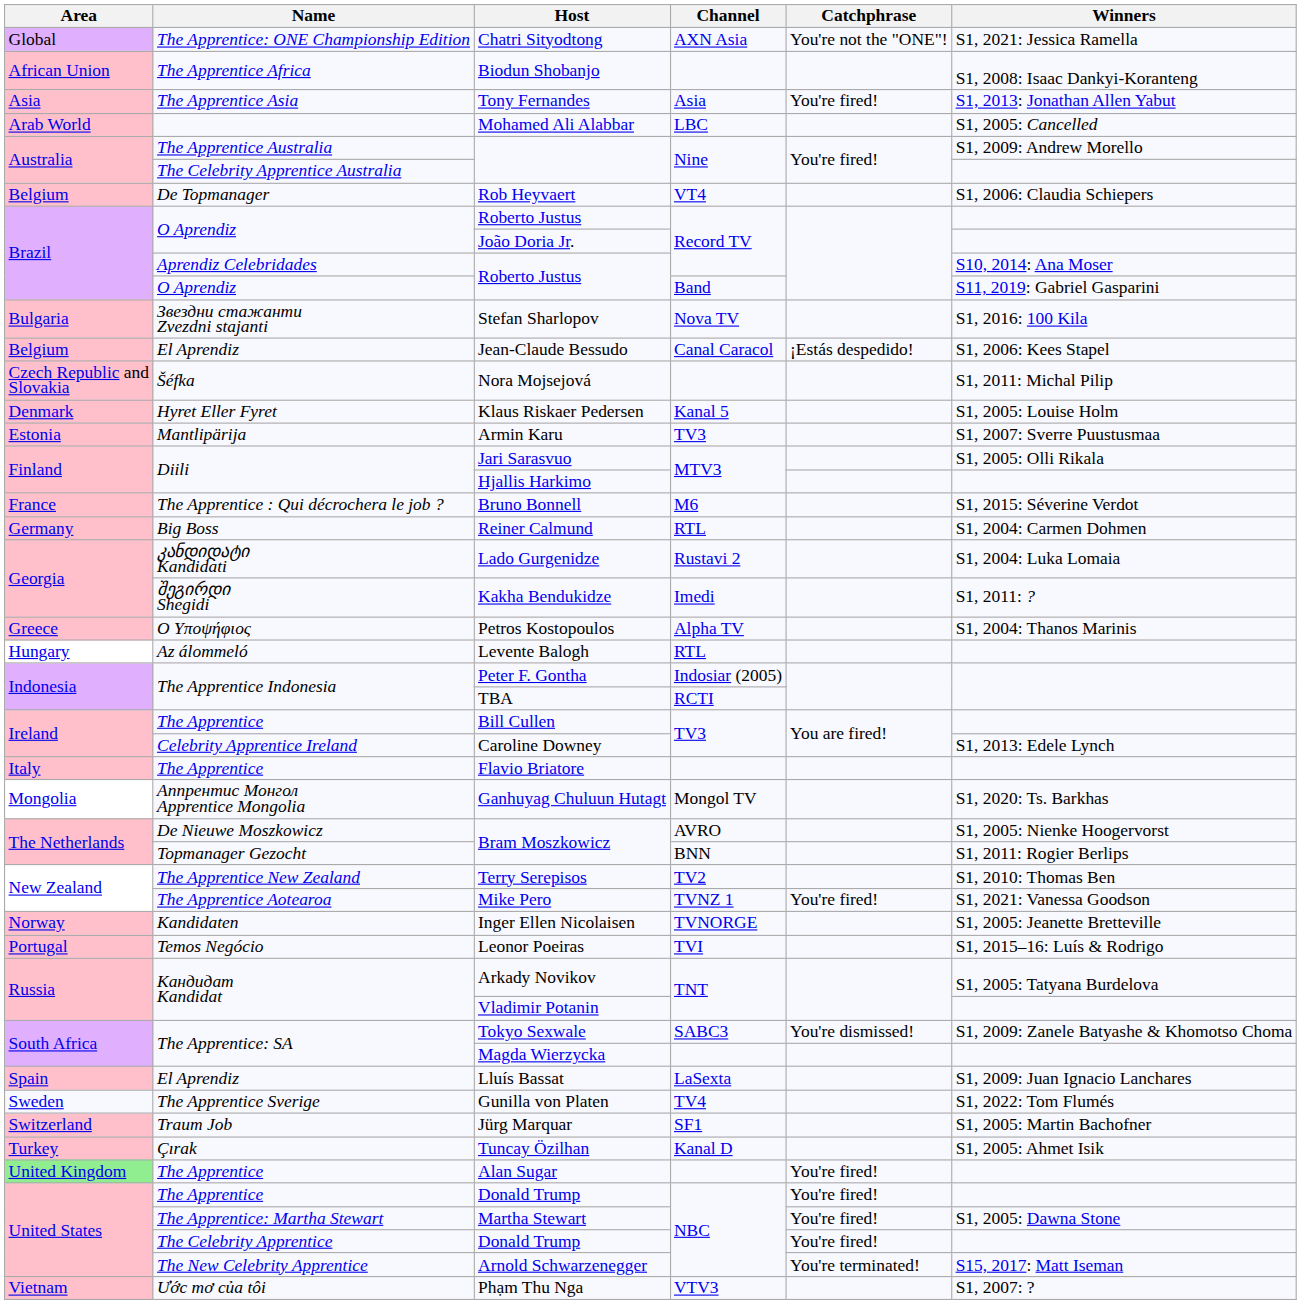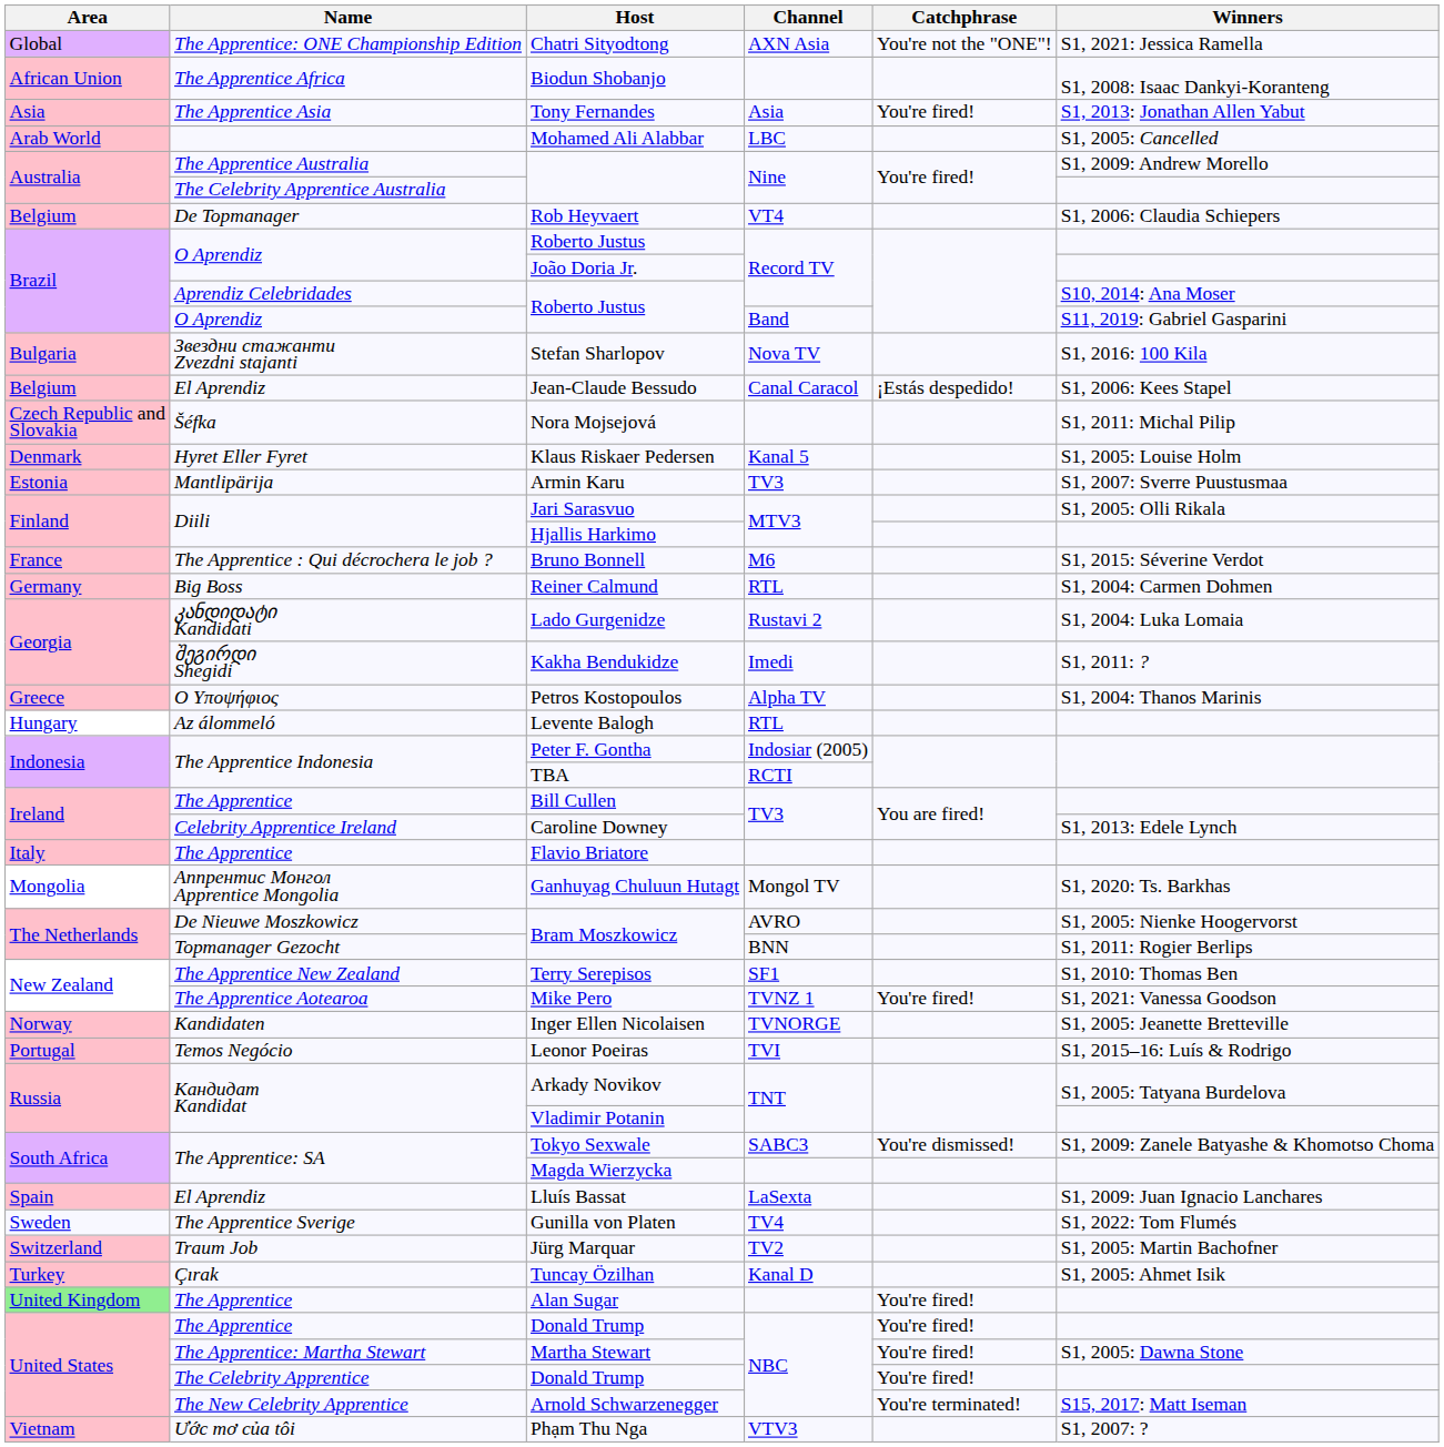 <table class="wikitable" style="line-height:14px; background:#f8f8ff">
 <tr>
 <th>Area</th>
 <th>Name</th>
 <th>Host</th>
 <th>Channel</th>
 <th>Catchphrase</th>
 <th>Winners</th>
 </tr>
 <tr>
 <td style="background:#E0B0FF;">Global</td>
 <td><em><a href='#'>The Apprentice: ONE Championship Edition</a></em></td>
 <td><a href='#'>Chatri Sityodtong</a></td>
 <td><a href='#'>AXN Asia</a></td>
 <td>You're not the "ONE"!</td>
 <td>S1, 2021: Jessica Ramella</td>
 </tr>
 <tr>
 <td style="background:#FFC0CB;"><a href='#'>African Union</a></td>
 <td><em><a href='#'>The Apprentice Africa</a></em></td>
 <td><a href='#'>Biodun Shobanjo</a></td>
 <td></td>
 <td></td>
 <td><br>S1, 2008: Isaac Dankyi-Koranteng</td>
 </tr>
 <tr>
 <td style="background:#FFC0CB;"><a href='#'>Asia</a></td>
 <td><em><a href='#'>The Apprentice Asia</a></em></td>
 <td><a href='#'>Tony Fernandes</a></td>
 <td><a href='#'>Asia</a></td>
 <td>You're fired!</td>
 <td><a href='#'>S1, 2013</a>: <a href='#'>Jonathan Allen Yabut</a></td>
 </tr>
 <tr>
 <td style="background:#FFC0CB;"><a href='#'>Arab World</a></td>
 <td><br></td>
 <td><a href='#'>Mohamed Ali Alabbar</a></td>
 <td><a href='#'>LBC</a></td>
 <td></td>
 <td>S1, 2005: <em>Cancelled</em></td>
 </tr>
 <tr>
 <td rowspan="2" style="background:#FFC0CB;"><a href='#'>Australia</a></td>
 <td><em><a href='#'>The Apprentice Australia</a></em></td>
 <td rowspan="2"></td>
 <td rowspan="2"><a href='#'>Nine</a></td>
 <td rowspan="2">You're fired!</td>
 <td>S1, 2009: Andrew Morello</td>
 </tr>
 <tr>
 <td><em><a href='#'>The Celebrity Apprentice Australia</a></em></td>
 <td></td>
 </tr>
 <tr>
 <td style="background:#FFC0CB;"><a href='#'>Belgium</a></td>
 <td><em>De Topmanager</em></td>
 <td><a href='#'>Rob Heyvaert</a></td>
 <td><a href='#'>VT4</a></td>
 <td></td>
 <td>S1, 2006: Claudia Schiepers</td>
 </tr>
 <tr>
 <td rowspan="4" style="background:#E0B0FF;"><a href='#'>Brazil</a></td>
 <td rowspan=2><a href='#'><em>O Aprendiz</em></a></td>
 <td><a href='#'>Roberto Justus</a></td>
 <td rowspan=3><a href='#'>Record TV</a></td>
 <td rowspan=4></td>
 <td></td>
 </tr>
 <tr>
 <td><a href='#'>João Doria Jr</a>.</td>
 <td></td>
 </tr>
 <tr>
 <td><a href='#'><em>Aprendiz Celebridades</em></a></td>
 <td rowspan=2><a href='#'>Roberto Justus</a></td>
 <td><a href='#'>S10, 2014</a>: <a href='#'>Ana Moser</a></td>
 </tr>
 <tr>
 <td><a href='#'><em>O Aprendiz</em></a></td>
 <td><a href='#'>Band</a></td>
 <td><a href='#'>S11, 2019</a>: Gabriel Gasparini</td>
 </tr>
 <tr>
 <td style="background:#FFC0CB;"><a href='#'>Bulgaria</a></td>
 <td><em>Звездни стажанти</em><br><em>Zvezdni stajanti</em></td>
 <td>Stefan Sharlopov</td>
 <td><a href='#'>Nova TV</a></td>
 <td><br></td>
 <td>S1, 2016: <a href='#'>100 Kila</a></td>
 </tr>
 <tr>
 <td style="background:#FFC0CB;"><a href='#'>Belgium</a></td>
 <td><em>El Aprendiz</em></td>
 <td>Jean-Claude Bessudo</td>
 <td><a href='#'>Canal Caracol</a></td>
 <td>¡Estás despedido!</td>
 <td>S1, 2006: Kees Stapel</td>
 </tr>
 <tr>
 <td style="background:#FFC0CB;"><a href='#'>Czech Republic</a> and <br><a href='#'>Slovakia</a></td>
 <td><em>Šéfka</em></td>
 <td>Nora Mojsejová</td>
 <td></td>
 <td></td>
 <td>S1, 2011: Michal Pilip</td>
 </tr>
 <tr>
 <td style="background:#FFC0CB;"><a href='#'>Denmark</a></td>
 <td><em>Hyret Eller Fyret</em></td>
 <td>Klaus Riskaer Pedersen</td>
 <td><a href='#'>Kanal 5</a></td>
 <td></td>
 <td>S1, 2005: Louise Holm</td>
 </tr>
 <tr>
 <td style="background:#FFC0CB;"><a href='#'>Estonia</a></td>
 <td><em>Mantlipärija</em></td>
 <td>Armin Karu</td>
 <td><a href='#'>TV3</a></td>
 <td></td>
 <td>S1, 2007: Sverre Puustusmaa</td>
 </tr>
 <tr>
 <td style="background:#FFC0CB;" rowspan="2"><a href='#'>Finland</a></td>
 <td rowspan=2><em> Diili </em></td>
 <td><a href='#'>Jari Sarasvuo</a></td>
 <td rowspan=2><a href='#'>MTV3</a></td>
 <td></td>
 <td>S1, 2005: Olli Rikala</td>
 </tr>
 <tr>
 <td><a href='#'>Hjallis Harkimo</a></td>
 <td></td>
 <td></td>
 </tr>
 <tr>
 <td style="background:#FFC0CB;"><a href='#'>France</a></td>
 <td><em>The Apprentice : Qui décrochera le job ?</em></td>
 <td><a href='#'>Bruno Bonnell</a></td>
 <td><a href='#'>M6</a></td>
 <td></td>
 <td>S1, 2015: Séverine Verdot</td>
 </tr>
 <tr>
 <td style="background:#FFC0CB;"><a href='#'>Germany</a></td>
 <td><em>Big Boss</em></td>
 <td><a href='#'>Reiner Calmund</a></td>
 <td><a href='#'>RTL</a></td>
 <td></td>
 <td>S1, 2004: Carmen Dohmen</td>
 </tr>
 <tr>
 <td style="background:#FFC0CB;" rowspan="2"><a href='#'>Georgia</a></td>
 <td><em>კანდიდატი </em><br><em>Kandidati</em></td>
 <td><a href='#'>Lado Gurgenidze</a></td>
 <td><a href='#'>Rustavi 2</a></td>
 <td></td>
 <td>S1, 2004: Luka Lomaia</td>
 </tr>
 <tr>
 <td><em>შეგირდი</em> <br><em>Shegidi</em></td>
 <td><a href='#'>Kakha Bendukidze</a></td>
 <td><a href='#'>Imedi</a></td>
 <td></td>
 <td>S1, 2011: <em>?</em></td>
 </tr>
 <tr>
 <td style="background:#FFC0CB;"><a href='#'>Greece</a></td>
 <td><em>Ο Υποψήφιος</em></td>
 <td>Petros Kostopoulos</td>
 <td><a href='#'>Alpha TV</a></td>
 <td></td>
 <td>S1, 2004: Thanos Marinis</td>
 </tr>
 <tr>
 <td style="background:white;"><a href='#'>Hungary</a></td>
 <td><em>Az álommeló</em></td>
 <td>Levente Balogh</td>
 <td><a href='#'>RTL</a></td>
 <td></td>
 <td></td>
 </tr>
 <tr>
 <td style="background:#e0b0ff;" rowspan="2"><a href='#'>Indonesia</a></td>
 <td rowspan=2><em>The Apprentice Indonesia</em></td>
 <td><a href='#'>Peter F. Gontha</a></td>
 <td><a href='#'>Indosiar</a> (2005)</td>
 <td rowspan=2></td>
 <td rowspan=2></td>
 </tr>
 <tr>
 <td>TBA</td>
 <td><a href='#'>RCTI</a></td>
 </tr>
 <tr>
 <td style="background:#FFC0CB;" rowspan="2"><a href='#'>Ireland</a></td>
 <td><em><a href='#'>The Apprentice</a></em></td>
 <td><a href='#'>Bill Cullen</a></td>
 <td rowspan="2"><a href='#'>TV3</a></td>
 <td rowspan="2">You are fired!</td>
 <td></td>
 </tr>
 <tr>
 <td><em><a href='#'>Celebrity Apprentice Ireland</a></em></td>
 <td>Caroline Downey</td>
 <td>S1, 2013: Edele Lynch</td>
 </tr>
 <tr>
 <td style="background:#FFC0CB;"><a href='#'>Italy</a></td>
 <td><em><a href='#'>The Apprentice</a></em></td>
 <td><a href='#'>Flavio Briatore</a></td>
 <td></td>
 <td></td>
 <td></td>
 </tr>
 <tr>
 <td style="background:white;"><a href='#'>Mongolia</a></td>
 <td><em>Аппрентис Монгол</em><br><em>Apprentice Mongolia</em></td>
 <td><a href='#'>Ganhuyag Chuluun Hutagt</a></td>
 <td>Mongol TV</td>
 <td></td>
 <td>S1, 2020: Ts. Barkhas</td>
 </tr>
 <tr>
 <td style="background:#FFC0CB;" rowspan="2"><a href='#'>The Netherlands</a></td>
 <td><em>De Nieuwe Moszkowicz</em></td>
 <td rowspan=2><a href='#'>Bram Moszkowicz</a></td>
 <td>AVRO</td>
 <td></td>
 <td>S1, 2005: Nienke Hoogervorst</td>
 </tr>
 <tr>
 <td><em>Topmanager Gezocht</em></td>
 <td>BNN</td>
 <td></td>
 <td>S1, 2011: Rogier Berlips</td>
 </tr>
 <tr>
 <td style="background:white;" rowspan="2"><a href='#'>New Zealand</a></td>
 <td><em><a href='#'>The Apprentice New Zealand</a></em></td>
 <td><a href='#'>Terry Serepisos</a></td>
-<td><a href='#'>TV2</a></td>
+<td><a href='#'>SF1</a></td>
 <td></td>
 <td>S1, 2010: Thomas Ben</td>
 </tr>
 <tr>
 <td><em><a href='#'>The Apprentice Aotearoa</a></em></td>
 <td><a href='#'>Mike Pero</a></td>
 <td><a href='#'>TVNZ 1</a></td>
 <td>You're fired!</td>
 <td>S1, 2021: Vanessa Goodson</td>
 </tr>
 <tr>
 <td style="background:#FFC0CB;"><a href='#'>Norway</a></td>
 <td><em>Kandidaten</em></td>
 <td>Inger Ellen Nicolaisen</td>
 <td><a href='#'>TVNORGE</a></td>
 <td></td>
 <td>S1, 2005: Jeanette Bretteville</td>
 </tr>
 <tr>
 <td style="background:#FFC0CB;"><a href='#'>Portugal</a></td>
 <td><em>Temos Negócio</em></td>
 <td>Leonor Poeiras</td>
 <td><a href='#'>TVI</a></td>
 <td></td>
 <td>S1, 2015–16: Luís & Rodrigo</td>
 </tr>
 <tr>
 <td style="background:#FFC0CB;" rowspan="2"><a href='#'>Russia</a></td>
 <td rowspan=2><em>Кандидат</em><br><em>Kandidat</em></td>
 <td>Arkady Novikov</td>
 <td rowspan=2><a href='#'>TNT</a></td>
 <td rowspan=2></td>
 <td><br>S1, 2005: Tatyana Burdelova</td>
 </tr>
 <tr>
 <td><a href='#'>Vladimir Potanin</a></td>
 <td></td>
 </tr>
 <tr>
 <td style="background:#E0B0FF;" rowspan="2"><a href='#'>South Africa</a></td>
 <td rowspan=2><em>The Apprentice: SA</em></td>
 <td><a href='#'>Tokyo Sexwale</a></td>
 <td><a href='#'>SABC3</a></td>
 <td>You're dismissed!</td>
 <td>S1, 2009: Zanele Batyashe & Khomotso Choma</td>
 </tr>
 <tr>
 <td><a href='#'>Magda Wierzycka</a></td>
 <td></td>
 <td></td>
 <td></td>
 </tr>
 <tr>
 <td style="background:#FFC0CB;"><a href='#'>Spain</a></td>
 <td><em>El Aprendiz</em></td>
 <td>Lluís Bassat</td>
 <td><a href='#'>LaSexta</a></td>
 <td></td>
 <td>S1, 2009: Juan Ignacio Lanchares</td>
 </tr>
 <tr>
 <td><a href='#'>Sweden</a></td>
 <td><em>The Apprentice Sverige</em></td>
 <td>Gunilla von Platen</td>
 <td><a href='#'>TV4</a></td>
 <td></td>
 <td>S1, 2022: Tom Flumés</td>
 </tr>
 <tr>
 <td style="background:#FFC0CB;"><a href='#'>Switzerland</a></td>
 <td><em>Traum Job</em></td>
 <td>Jürg Marquar</td>
-<td><a href='#'>SF1</a></td>
+<td><a href='#'>TV2</a></td>
 <td></td>
 <td>S1, 2005: Martin Bachofner</td>
 </tr>
 <tr>
 <td style="background:#FFC0CB;"><a href='#'>Turkey</a></td>
 <td><em>Çırak</em></td>
 <td><a href='#'>Tuncay Özilhan</a></td>
 <td><a href='#'>Kanal D</a></td>
 <td></td>
 <td>S1, 2005: Ahmet Isik</td>
 </tr>
 <tr>
 <td style="background:lightgreen;"><a href='#'>United Kingdom</a></td>
 <td><em><a href='#'>The Apprentice</a></em></td>
 <td><a href='#'>Alan Sugar</a></td>
 <td></td>
 <td>You're fired!</td>
 <td></td>
 </tr>
 <tr>
 <td rowspan="4" style="background:#FFC0CB;"><a href='#'>United States</a></td>
 <td><em><a href='#'>The Apprentice</a></em></td>
 <td><a href='#'>Donald Trump</a></td>
 <td rowspan=4><a href='#'>NBC</a></td>
 <td>You're fired!</td>
 <td></td>
 </tr>
 <tr>
 <td><em><a href='#'>The Apprentice: Martha Stewart</a></em></td>
 <td><a href='#'>Martha Stewart</a></td>
 <td>You're fired!</td>
 <td>S1, 2005: <a href='#'>Dawna Stone</a></td>
 </tr>
 <tr>
 <td><em><a href='#'>The Celebrity Apprentice</a></em></td>
 <td><a href='#'>Donald Trump</a></td>
 <td>You're fired!</td>
 <td></td>
 </tr>
 <tr>
 <td><em><a href='#'>The New Celebrity Apprentice</a></em></td>
 <td><a href='#'>Arnold Schwarzenegger</a></td>
 <td>You're terminated!</td>
 <td><a href='#'>S15, 2017</a>: <a href='#'>Matt Iseman</a></td>
 </tr>
 <tr>
 <td style="background:#FFC0CB;"><a href='#'>Vietnam</a></td>
 <td><em>Ước mơ của tôi</em></td>
 <td>Phạm Thu Nga</td>
 <td><a href='#'>VTV3</a></td>
 <td></td>
 <td>S1, 2007: ?</td>
 </tr>
 </table>
